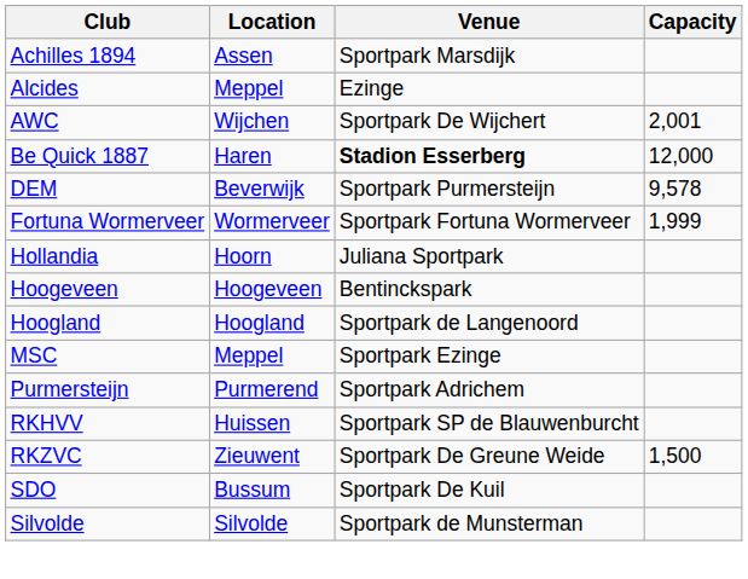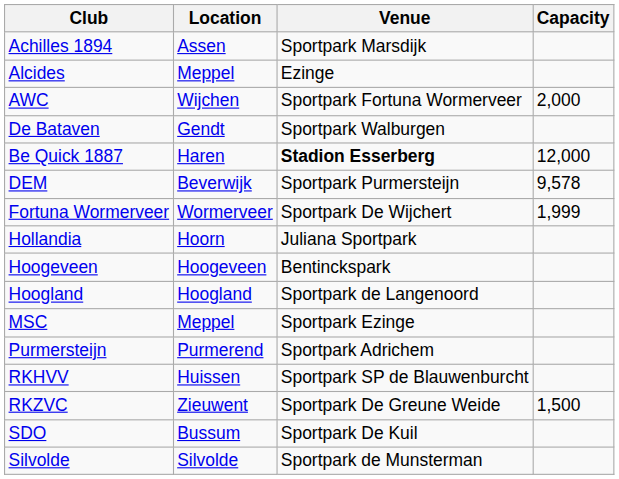 <table class="wikitable sortable">
 <tr>
 <th>Club</th>
 <th>Location</th>
 <th>Venue</th>
 <th>Capacity</th>
 </tr>
 <tr>
 <td><a href='#'>Achilles 1894</a></td>
 <td><a href='#'>Assen</a></td>
 <td>Sportpark Marsdijk</td>
 <td></td>
 </tr>
 <tr>
 <td><a href='#'>Alcides</a></td>
 <td><a href='#'>Meppel</a></td>
 <td>Ezinge</td>
 <td></td>
 </tr>
 <tr>
 <td><a href='#'>AWC</a></td>
 <td><a href='#'>Wijchen</a></td>
-<td>Sportpark De Wijchert</td>
-<td>2,001</td>
+<td>Sportpark Fortuna Wormerveer</td>
+<td>2,000</td>
+</tr>
+<tr>
+<td><a href='#'>De Bataven</a></td>
+<td><a href='#'>Gendt</a></td>
+<td>Sportpark Walburgen</td>
+<td></td>
 </tr>
 <tr>
 <td><a href='#'>Be Quick 1887</a></td>
 <td><a href='#'>Haren</a></td>
 <td><strong>Stadion Esserberg</strong></td>
 <td>12,000</td>
 </tr>
 <tr>
 <td><a href='#'>DEM</a></td>
 <td><a href='#'>Beverwijk</a></td>
 <td>Sportpark Purmersteijn</td>
 <td>9,578</td>
 </tr>
 <tr>
 <td><a href='#'>Fortuna Wormerveer</a></td>
 <td><a href='#'>Wormerveer</a></td>
-<td>Sportpark Fortuna Wormerveer</td>
+<td>Sportpark De Wijchert</td>
 <td>1,999</td>
 </tr>
 <tr>
 <td><a href='#'>Hollandia</a></td>
 <td><a href='#'>Hoorn</a></td>
 <td>Juliana Sportpark</td>
 <td></td>
 </tr>
 <tr>
 <td><a href='#'>Hoogeveen</a></td>
 <td><a href='#'>Hoogeveen</a></td>
 <td>Bentinckspark</td>
 <td></td>
 </tr>
 <tr>
 <td><a href='#'>Hoogland</a></td>
 <td><a href='#'>Hoogland</a></td>
 <td>Sportpark de Langenoord</td>
 <td></td>
 </tr>
 <tr>
 <td><a href='#'>MSC</a></td>
 <td><a href='#'>Meppel</a></td>
 <td>Sportpark Ezinge</td>
 <td></td>
 </tr>
 <tr>
 <td><a href='#'>Purmersteijn</a></td>
 <td><a href='#'>Purmerend</a></td>
 <td>Sportpark Adrichem</td>
 <td></td>
 </tr>
 <tr>
 <td><a href='#'>RKHVV</a></td>
 <td><a href='#'>Huissen</a></td>
 <td>Sportpark SP de Blauwenburcht</td>
 <td></td>
 </tr>
 <tr>
 <td><a href='#'>RKZVC</a></td>
 <td><a href='#'>Zieuwent</a></td>
 <td>Sportpark De Greune Weide</td>
 <td>1,500</td>
 </tr>
 <tr>
 <td><a href='#'>SDO</a></td>
 <td><a href='#'>Bussum</a></td>
 <td>Sportpark De Kuil</td>
 <td></td>
 </tr>
 <tr>
 <td><a href='#'>Silvolde</a></td>
 <td><a href='#'>Silvolde</a></td>
 <td>Sportpark de Munsterman</td>
 <td></td>
 </tr>
 </table>
